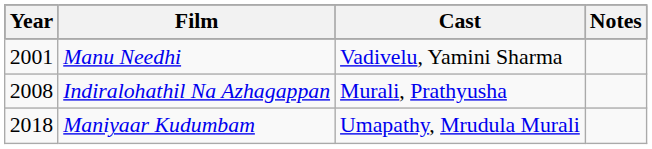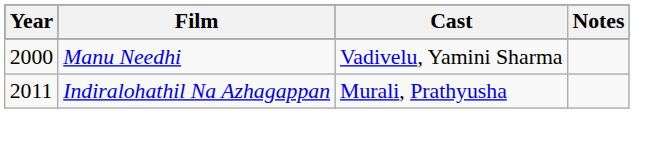 <table class="wikitable sortable">
 <tr style="background:#000;">
 <th>Year</th>
 <th>Film</th>
 <th>Cast</th>
 <th class=unsortable>Notes</th>
 </tr>
 <tr>
-<td>2001</td>
+<td>2000</td>
 <td><em><a href='#'>Manu Needhi</a></em></td>
 <td><a href='#'>Vadivelu</a>, Yamini Sharma</td>
 <td></td>
 </tr>
 <tr>
-<td>2008</td>
+<td>2011</td>
 <td><em><a href='#'>Indiralohathil Na Azhagappan</a></em></td>
 <td><a href='#'>Murali</a>, <a href='#'>Prathyusha</a></td>
 <td></td>
 </tr>
-<tr>
-<td>2018</td>
-<td><em><a href='#'>Maniyaar Kudumbam</a></em></td>
-<td><a href='#'>Umapathy</a>, <a href='#'>Mrudula Murali</a></td>
-<td></td>
-</tr>
 </table>
